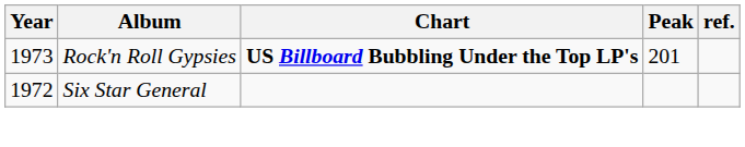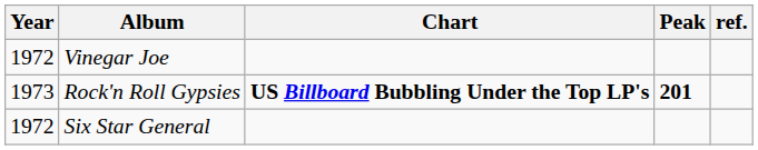 <table class="wikitable">
 <tr>
 <th>Year</th>
 <th>Album</th>
 <th>Chart</th>
 <th>Peak</th>
 <th>ref.</th>
 </tr>
 <tr>
+<td>1972</td>
+<td><em>Vinegar Joe</em></td>
+<td></td>
+<td></td>
+<td></td>
+</tr>
+<tr>
 <td>1973</td>
 <td><em>Rock'n Roll Gypsies</em></td>
 <td><strong>US <a href='#'><em>Billboard</em></a> Bubbling Under the Top LP's</strong></td>
-<td>201</td>
+<td><strong>201</strong></td>
 <td></td>
 </tr>
 <tr>
 <td>1972</td>
 <td><em>Six Star General</em></td>
 <td></td>
 <td></td>
 <td></td>
 </tr>
 </table>
